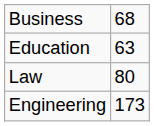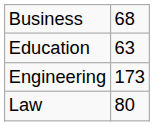 <table class="wikitable floatright">
 <tr>
 <td>Business</td>
 <td>68</td>
 </tr>
 <tr>
 <td>Education</td>
 <td>63</td>
 </tr>
 <tr>
+<td>Engineering</td>
+<td>173</td>
+</tr>
+<tr>
 <td>Law</td>
 <td>80</td>
 </tr>
-<tr>
-<td>Engineering</td>
-<td>173</td>
-</tr>
 </table>
